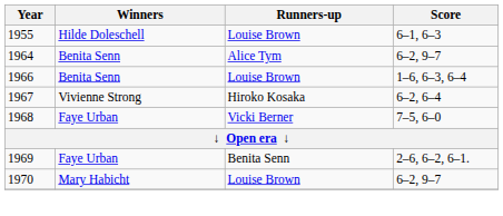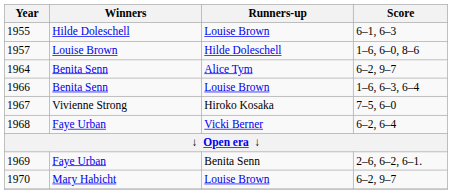 <table class="wikitable" style="font-size:98%;">
 <tr>
 <th style="width:60px;">Year</th>
 <th style="width:230px;">Winners</th>
 <th style="width:230px;">Runners-up</th>
 <th style="width:140px;">Score</th>
 </tr>
 <tr>
 <td>1955</td>
 <td> <a href='#'>Hilde Doleschell</a></td>
 <td> <a href='#'>Louise Brown</a></td>
 <td>6–1, 6–3</td>
+</tr>
+<tr>
+<td>1957</td>
+<td> <a href='#'>Louise Brown</a></td>
+<td> <a href='#'>Hilde Doleschell</a></td>
+<td>1–6, 6–0, 8–6</td>
 </tr>
 <tr>
 <td>1964</td>
 <td> <a href='#'>Benita Senn</a></td>
 <td> <a href='#'>Alice Tym</a></td>
 <td>6–2, 9–7</td>
 </tr>
 <tr>
 <td>1966</td>
 <td> <a href='#'>Benita Senn</a></td>
 <td> <a href='#'>Louise Brown</a></td>
 <td>1–6, 6–3, 6–4</td>
 </tr>
 <tr>
 <td>1967</td>
 <td> Vivienne Strong</td>
 <td> Hiroko Kosaka</td>
-<td>6–2, 6–4</td>
+<td>7–5, 6–0</td>
 </tr>
 <tr>
 <td>1968</td>
 <td> <a href='#'>Faye Urban</a></td>
 <td> <a href='#'>Vicki Berner</a></td>
-<td>7–5, 6–0</td>
+<td>6–2, 6–4</td>
 </tr>
 <tr>
 <th colspan=4 align=center>↓  <a href='#'>Open era</a>  ↓</th>
 </tr>
 <tr>
 <td>1969</td>
 <td> <a href='#'>Faye Urban</a></td>
 <td> Benita Senn</td>
 <td>2–6, 6–2, 6–1.</td>
 </tr>
 <tr>
 <td>1970</td>
 <td> <a href='#'>Mary Habicht</a></td>
 <td> <a href='#'>Louise Brown</a></td>
 <td>6–2, 9–7</td>
 </tr>
 <tr>
 </tr>
 </table>
